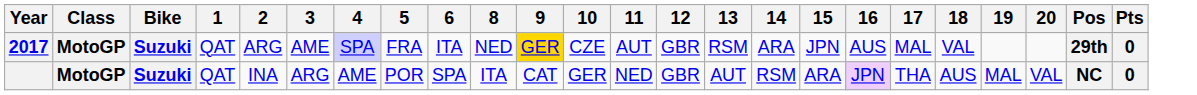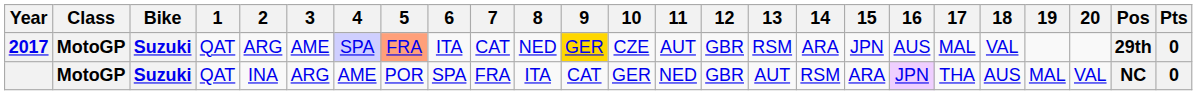 <table class="wikitable" style="text-align:center">
 <tr>
 <th>Year</th>
 <th>Class</th>
 <th>Bike</th>
 <th>1</th>
 <th>2</th>
 <th>3</th>
 <th>4</th>
 <th>5</th>
 <th>6</th>
+<th>7</th>
 <th>8</th>
 <th>9</th>
 <th>10</th>
 <th>11</th>
 <th>12</th>
 <th>13</th>
 <th>14</th>
 <th>15</th>
 <th>16</th>
 <th>17</th>
 <th>18</th>
 <th>19</th>
 <th>20</th>
 <th>Pos</th>
 <th>Pts</th>
 </tr>
 <tr>
 <th><a href='#'>2017</a></th>
 <th>MotoGP</th>
 <th><a href='#'>Suzuki</a></th>
 <td><a href='#'>QAT</a></td>
 <td><a href='#'>ARG</a></td>
 <td><a href='#'>AME</a></td>
 <td style="background:#cfcfff;"><a href='#'>SPA</a><br></td>
-<td><a href='#'>FRA</a></td>
+<td style="background: lightsalmon;"><a href='#'>FRA</a></td>
 <td><a href='#'>ITA</a></td>
+<td><a href='#'>CAT</a></td>
 <td><a href='#'>NED</a></td>
 <td style="background: gold;"><a href='#'>GER</a></td>
 <td><a href='#'>CZE</a></td>
 <td><a href='#'>AUT</a></td>
 <td><a href='#'>GBR</a></td>
 <td><a href='#'>RSM</a></td>
 <td><a href='#'>ARA</a></td>
 <td><a href='#'>JPN</a></td>
 <td><a href='#'>AUS</a></td>
 <td><a href='#'>MAL</a></td>
 <td><a href='#'>VAL</a></td>
 <td></td>
 <td></td>
 <th>29th</th>
 <th>0</th>
 </tr>
 <tr>
 <th align="left"></th>
 <th align="left">MotoGP</th>
 <th align="left"><a href='#'>Suzuki</a></th>
 <td><a href='#'>QAT</a></td>
 <td><a href='#'>INA</a></td>
 <td><a href='#'>ARG</a></td>
 <td><a href='#'>AME</a></td>
 <td><a href='#'>POR</a></td>
 <td><a href='#'>SPA</a></td>
+<td><a href='#'>FRA</a></td>
 <td><a href='#'>ITA</a></td>
 <td><a href='#'>CAT</a></td>
 <td><a href='#'>GER</a></td>
 <td><a href='#'>NED</a></td>
 <td><a href='#'>GBR</a></td>
 <td><a href='#'>AUT</a></td>
 <td><a href='#'>RSM</a></td>
 <td><a href='#'>ARA</a></td>
 <td style="background:#efcfff;"><a href='#'>JPN</a><br></td>
 <td><a href='#'>THA</a></td>
 <td><a href='#'>AUS</a></td>
 <td><a href='#'>MAL</a></td>
 <td><a href='#'>VAL</a></td>
 <th>NC</th>
 <th>0</th>
 </tr>
 </table>
